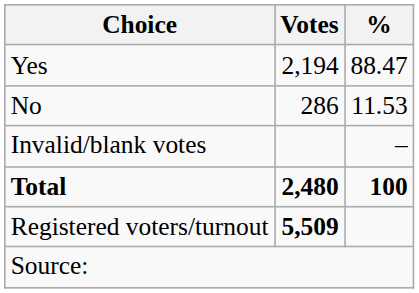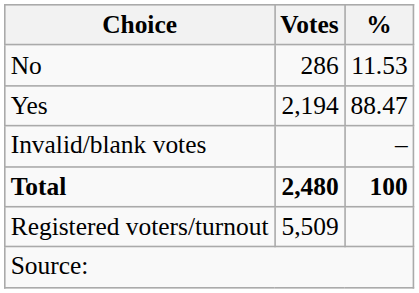 <table class=wikitable style=text-align:right>
 <tr>
 <th>Choice</th>
 <th>Votes</th>
 <th>%</th>
 </tr>
 <tr>
+<td align=left>No</td>
+<td>286</td>
+<td>11.53</td>
+</tr>
+<tr>
 <td align=left>Yes</td>
 <td>2,194</td>
 <td>88.47</td>
-</tr>
-<tr>
-<td align=left>No</td>
-<td>286</td>
-<td>11.53</td>
 </tr>
 <tr>
 <td align=left>Invalid/blank votes</td>
 <td></td>
 <td>–</td>
 </tr>
 <tr>
 <td align=left><strong>Total</strong></td>
 <td><strong>2,480</strong></td>
 <td><strong>100</strong></td>
 </tr>
 <tr>
 <td align=left>Registered voters/turnout</td>
-<td><strong>5,509</strong></td>
+<td>5,509</td>
 <td></td>
 </tr>
 <tr>
 <td align=left colspan=3>Source: </td>
 </tr>
 </table>
